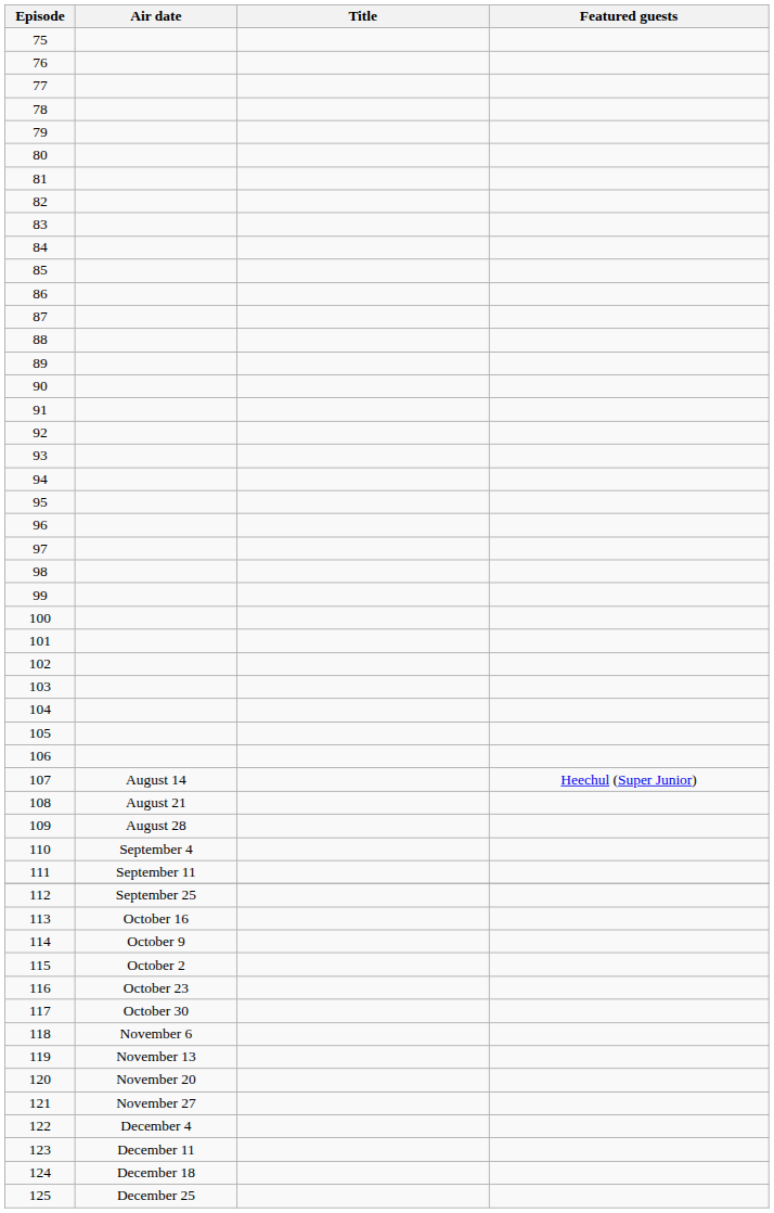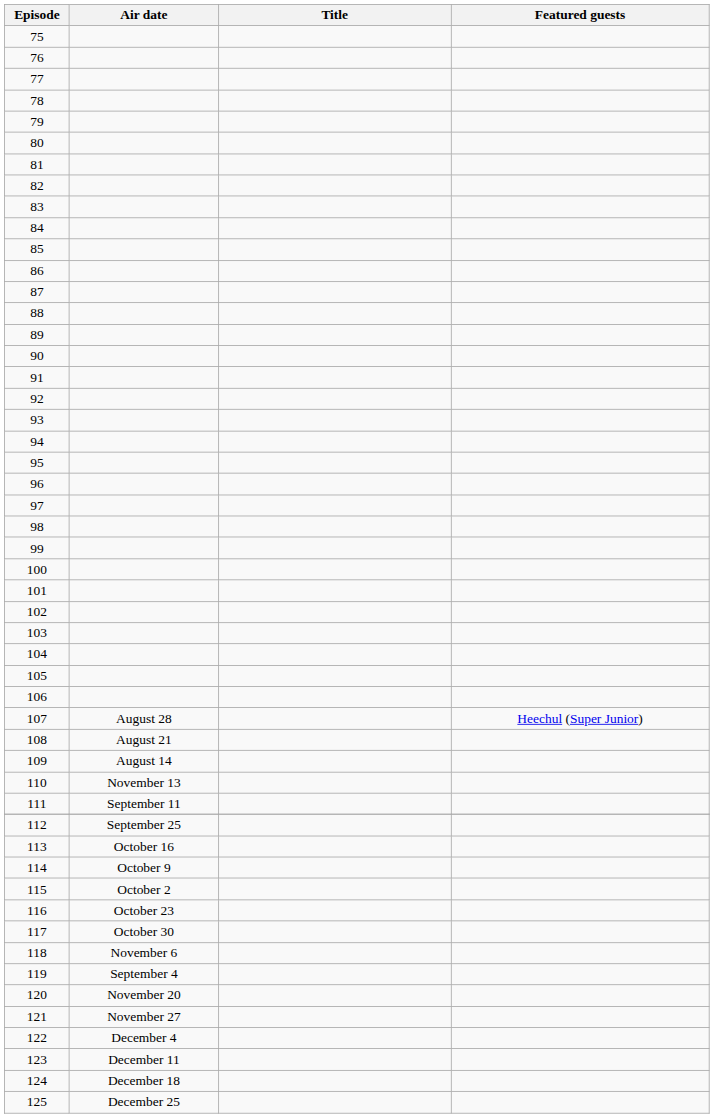 <table class="wikitable" style="text-align:center;" width="840px">
 <tr>
 <th width="70">Episode</th>
 <th width="170">Air date</th>
 <th title="170">Title</th>
 <th width="300">Featured guests</th>
 </tr>
 <tr>
 <td>75</td>
 <td></td>
 <td></td>
 <td></td>
 </tr>
 <tr>
 <td>76</td>
 <td></td>
 <td></td>
 <td></td>
 </tr>
 <tr>
 <td>77</td>
 <td></td>
 <td></td>
 <td></td>
 </tr>
 <tr>
 <td>78</td>
 <td></td>
 <td></td>
 <td></td>
 </tr>
 <tr>
 <td>79</td>
 <td></td>
 <td></td>
 <td></td>
 </tr>
 <tr>
 <td>80</td>
 <td></td>
 <td></td>
 <td></td>
 </tr>
 <tr>
 <td>81</td>
 <td></td>
 <td></td>
 <td></td>
 </tr>
 <tr>
 <td>82</td>
 <td></td>
 <td></td>
 <td></td>
 </tr>
 <tr>
 <td>83</td>
 <td></td>
 <td></td>
 <td></td>
 </tr>
 <tr>
 <td>84</td>
 <td></td>
 <td></td>
 <td></td>
 </tr>
 <tr>
 <td>85</td>
 <td></td>
 <td></td>
 <td></td>
 </tr>
 <tr>
 <td>86</td>
 <td></td>
 <td></td>
 <td></td>
 </tr>
 <tr>
 <td>87</td>
 <td></td>
 <td></td>
 <td></td>
 </tr>
 <tr>
 <td>88</td>
 <td></td>
 <td></td>
 <td></td>
 </tr>
 <tr>
 <td>89</td>
 <td></td>
 <td></td>
 <td></td>
 </tr>
 <tr>
 <td>90</td>
 <td></td>
 <td></td>
 <td></td>
 </tr>
 <tr>
 <td>91</td>
 <td></td>
 <td></td>
 <td></td>
 </tr>
 <tr>
 <td>92</td>
 <td></td>
 <td></td>
 <td></td>
 </tr>
 <tr>
 <td>93</td>
 <td></td>
 <td></td>
 <td></td>
 </tr>
 <tr>
 <td>94</td>
 <td></td>
 <td></td>
 <td></td>
 </tr>
 <tr>
 <td>95</td>
 <td></td>
 <td></td>
 <td></td>
 </tr>
 <tr>
 <td>96</td>
 <td></td>
 <td></td>
 <td></td>
 </tr>
 <tr>
 <td>97</td>
 <td></td>
 <td></td>
 <td></td>
 </tr>
 <tr>
 <td>98</td>
 <td></td>
 <td></td>
 <td></td>
 </tr>
 <tr>
 <td>99</td>
 <td></td>
 <td></td>
 <td></td>
 </tr>
 <tr>
 <td>100</td>
 <td></td>
 <td></td>
 <td></td>
 </tr>
 <tr>
 <td>101</td>
 <td></td>
 <td></td>
 <td></td>
 </tr>
 <tr>
 <td>102</td>
 <td></td>
 <td></td>
 <td></td>
 </tr>
 <tr>
 <td>103</td>
 <td></td>
 <td></td>
 <td></td>
 </tr>
 <tr>
 <td>104</td>
 <td></td>
 <td></td>
 <td></td>
 </tr>
 <tr>
 <td>105</td>
 <td></td>
 <td></td>
 <td></td>
 </tr>
 <tr>
 <td>106</td>
 <td></td>
 <td></td>
 <td></td>
 </tr>
 <tr>
 <td>107</td>
-<td>August 14</td>
+<td>August 28</td>
 <td></td>
 <td><a href='#'>Heechul</a> (<a href='#'>Super Junior</a>)</td>
 </tr>
 <tr>
 <td>108</td>
 <td>August 21</td>
 <td></td>
 <td></td>
 </tr>
 <tr>
 <td>109</td>
-<td>August 28</td>
+<td>August 14</td>
 <td></td>
 <td></td>
 </tr>
 <tr>
 <td>110</td>
-<td>September 4</td>
+<td>November 13</td>
 <td></td>
 <td></td>
 </tr>
 <tr>
 <td>111</td>
 <td>September 11</td>
 <td></td>
 <td></td>
 </tr>
 <tr>
 </tr>
 <tr || September 18 || Chuseok Special ||>
 </tr>
 <tr>
 <td>112</td>
 <td>September 25</td>
 <td></td>
 <td></td>
 </tr>
 <tr>
 <td>113</td>
 <td>October 16</td>
 <td></td>
 <td></td>
 </tr>
 <tr>
 <td>114</td>
 <td>October 9</td>
 <td></td>
 <td></td>
 </tr>
 <tr>
 <td>115</td>
 <td>October 2</td>
 <td></td>
 <td></td>
 </tr>
 <tr>
 <td>116</td>
 <td>October 23</td>
 <td></td>
 <td></td>
 </tr>
 <tr>
 <td>117</td>
 <td>October 30</td>
 <td></td>
 <td></td>
 </tr>
 <tr>
 <td>118</td>
 <td>November 6</td>
 <td></td>
 <td></td>
 </tr>
 <tr>
 <td>119</td>
-<td>November 13</td>
+<td>September 4</td>
 <td></td>
 <td></td>
 </tr>
 <tr>
 <td>120</td>
 <td>November 20</td>
 <td></td>
 <td></td>
 </tr>
 <tr>
 <td>121</td>
 <td>November 27</td>
 <td></td>
 <td></td>
 </tr>
 <tr>
 <td>122</td>
 <td>December 4</td>
 <td></td>
 <td></td>
 </tr>
 <tr>
 <td>123</td>
 <td>December 11</td>
 <td></td>
 <td></td>
 </tr>
 <tr>
 <td>124</td>
 <td>December 18</td>
 <td></td>
 <td></td>
 </tr>
 <tr>
 <td>125</td>
 <td>December 25</td>
 <td></td>
 <td></td>
 </tr>
 </table>
